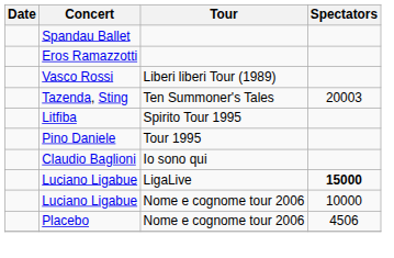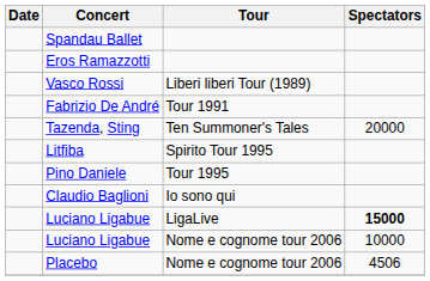 <table class="wikitable sortable">
 <tr>
 <th>Date</th>
 <th>Concert</th>
 <th>Tour</th>
 <th>Spectators</th>
 </tr>
 <tr>
 <td align="left"></td>
 <td><a href='#'>Spandau Ballet</a></td>
 <td></td>
 <td></td>
 </tr>
 <tr>
 <td align="left"></td>
 <td><a href='#'>Eros Ramazzotti</a></td>
 <td></td>
 <td></td>
 </tr>
 <tr>
 <td align="left"></td>
 <td><a href='#'>Vasco Rossi</a></td>
 <td>Liberi liberi Tour (1989)</td>
 <td></td>
 </tr>
 <tr>
 <td align="left"></td>
+<td><a href='#'>Fabrizio De André</a></td>
+<td>Tour 1991</td>
+<td></td>
+</tr>
+<tr>
+<td align="left"></td>
 <td><a href='#'>Tazenda</a>, <a href='#'>Sting</a></td>
 <td>Ten Summoner's Tales</td>
-<td align="center">20003</td>
+<td align="center">20000</td>
 </tr>
 <tr>
 <td align="left"></td>
 <td><a href='#'>Litfiba</a></td>
 <td>Spirito Tour 1995</td>
 <td></td>
 </tr>
 <tr>
 <td align="left"></td>
 <td><a href='#'>Pino Daniele</a></td>
 <td>Tour 1995</td>
 <td></td>
 </tr>
 <tr>
 <td align="left"></td>
 <td><a href='#'>Claudio Baglioni</a></td>
 <td>Io sono qui</td>
 <td></td>
 </tr>
 <tr>
 <td align="left"></td>
 <td><a href='#'>Luciano Ligabue</a></td>
 <td>LigaLive</td>
 <td align="center"><strong>15000</strong></td>
 </tr>
 <tr>
 <td align="left"></td>
 <td><a href='#'>Luciano Ligabue</a></td>
 <td>Nome e cognome tour 2006</td>
 <td align="center">10000</td>
 </tr>
 <tr>
 <td align="left"></td>
 <td><a href='#'>Placebo</a></td>
 <td>Nome e cognome tour 2006</td>
 <td align="center">4506</td>
 </tr>
 <tr>
 </tr>
 </table>
